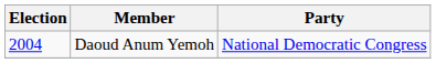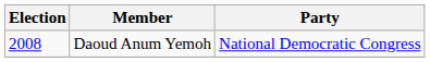 <table class="wikitable">
 <tr>
 <th>Election</th>
 <th>Member</th>
 <th>Party</th>
 </tr>
 <tr>
-<td><a href='#'>2004</a></td>
+<td><a href='#'>2008</a></td>
 <td>Daoud Anum Yemoh</td>
 <td><a href='#'>National Democratic Congress</a></td>
 </tr>
 <tr>
 </tr>
 </table>
